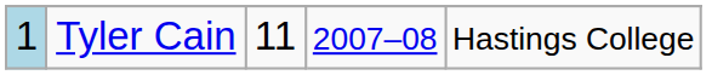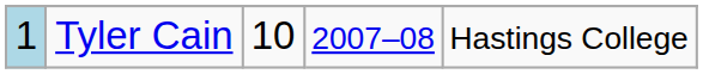 <table class="wikitable">
 <tr>
 </tr>
 <tr>
 <td style="background: lightblue;">1</td>
 <td><a href='#'>Tyler Cain</a></td>
-<td>11</td>
+<td>10</td>
 <td style="font-size:80%;"><a href='#'>2007–08</a></td>
 <td style="font-size:80%;">Hastings College</td>
 </tr>
 </table>
